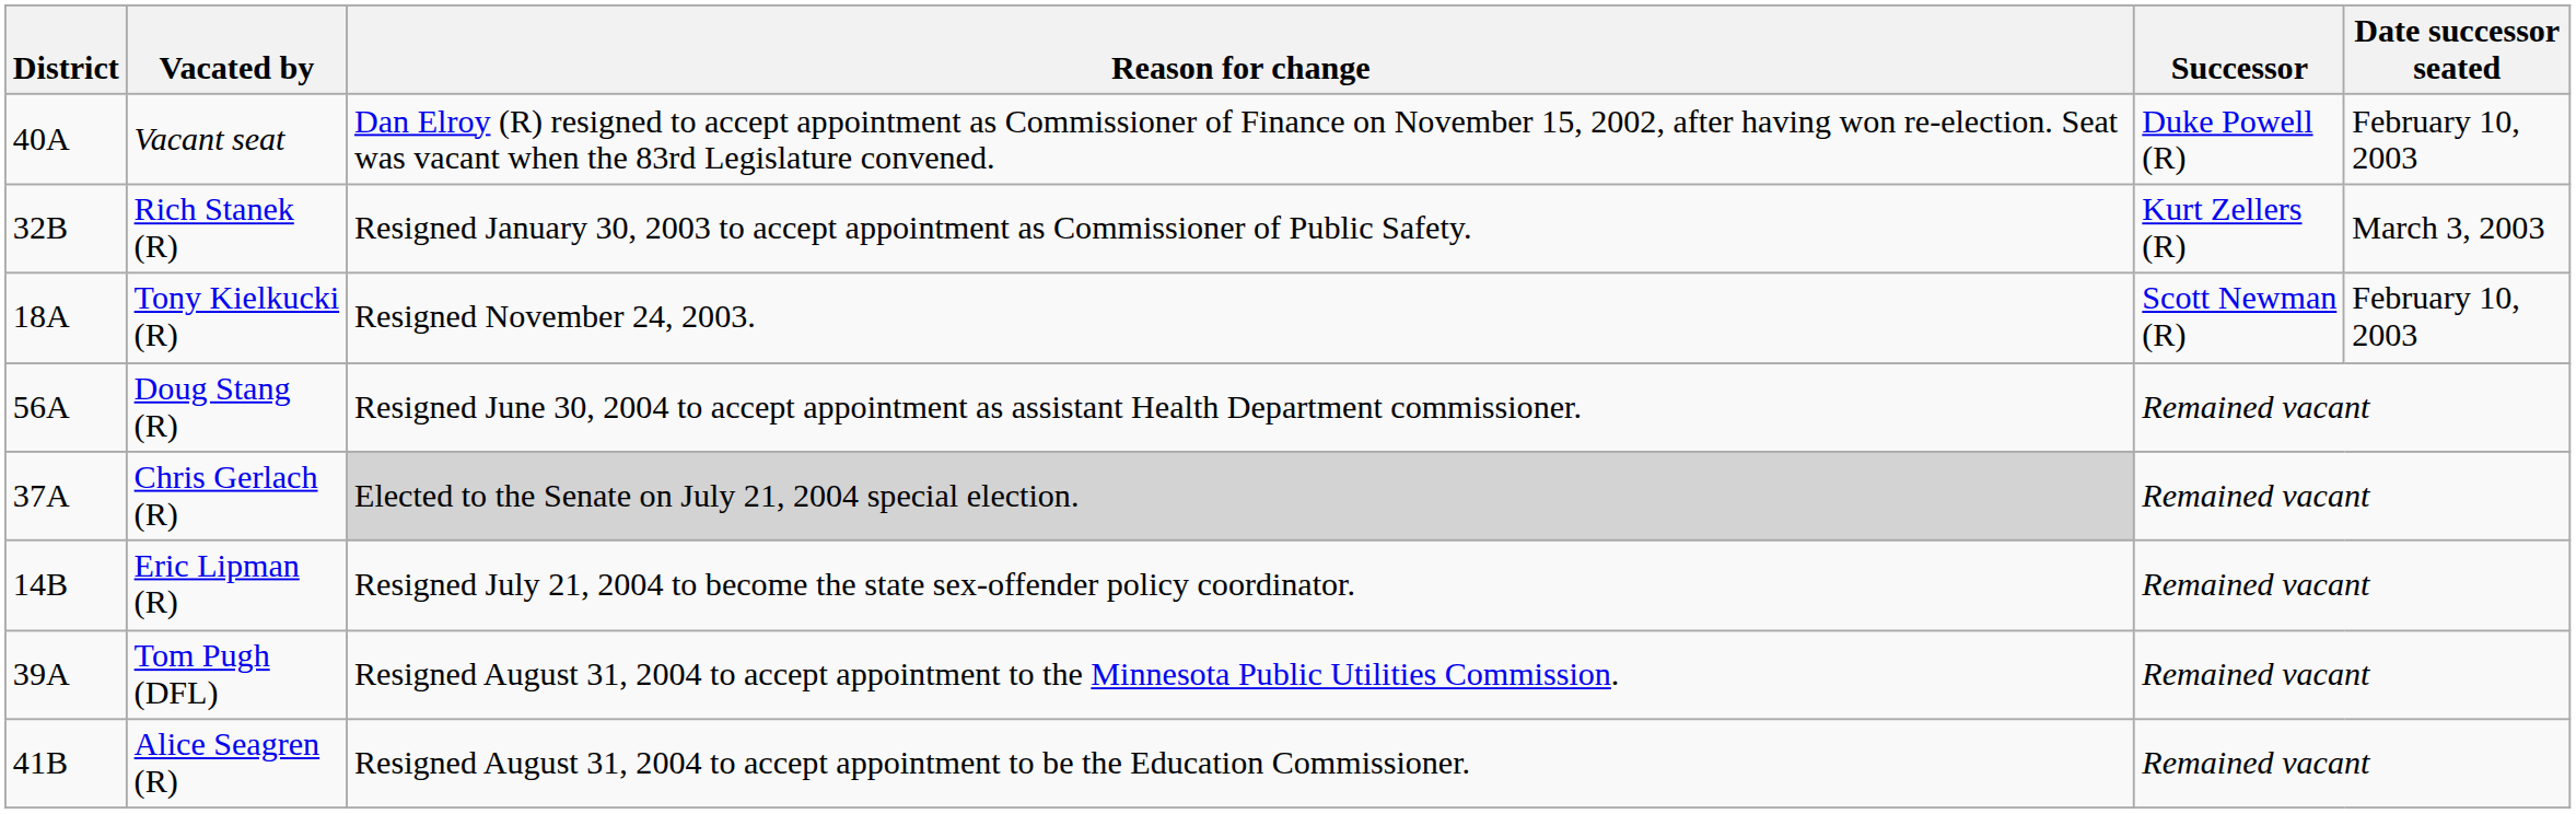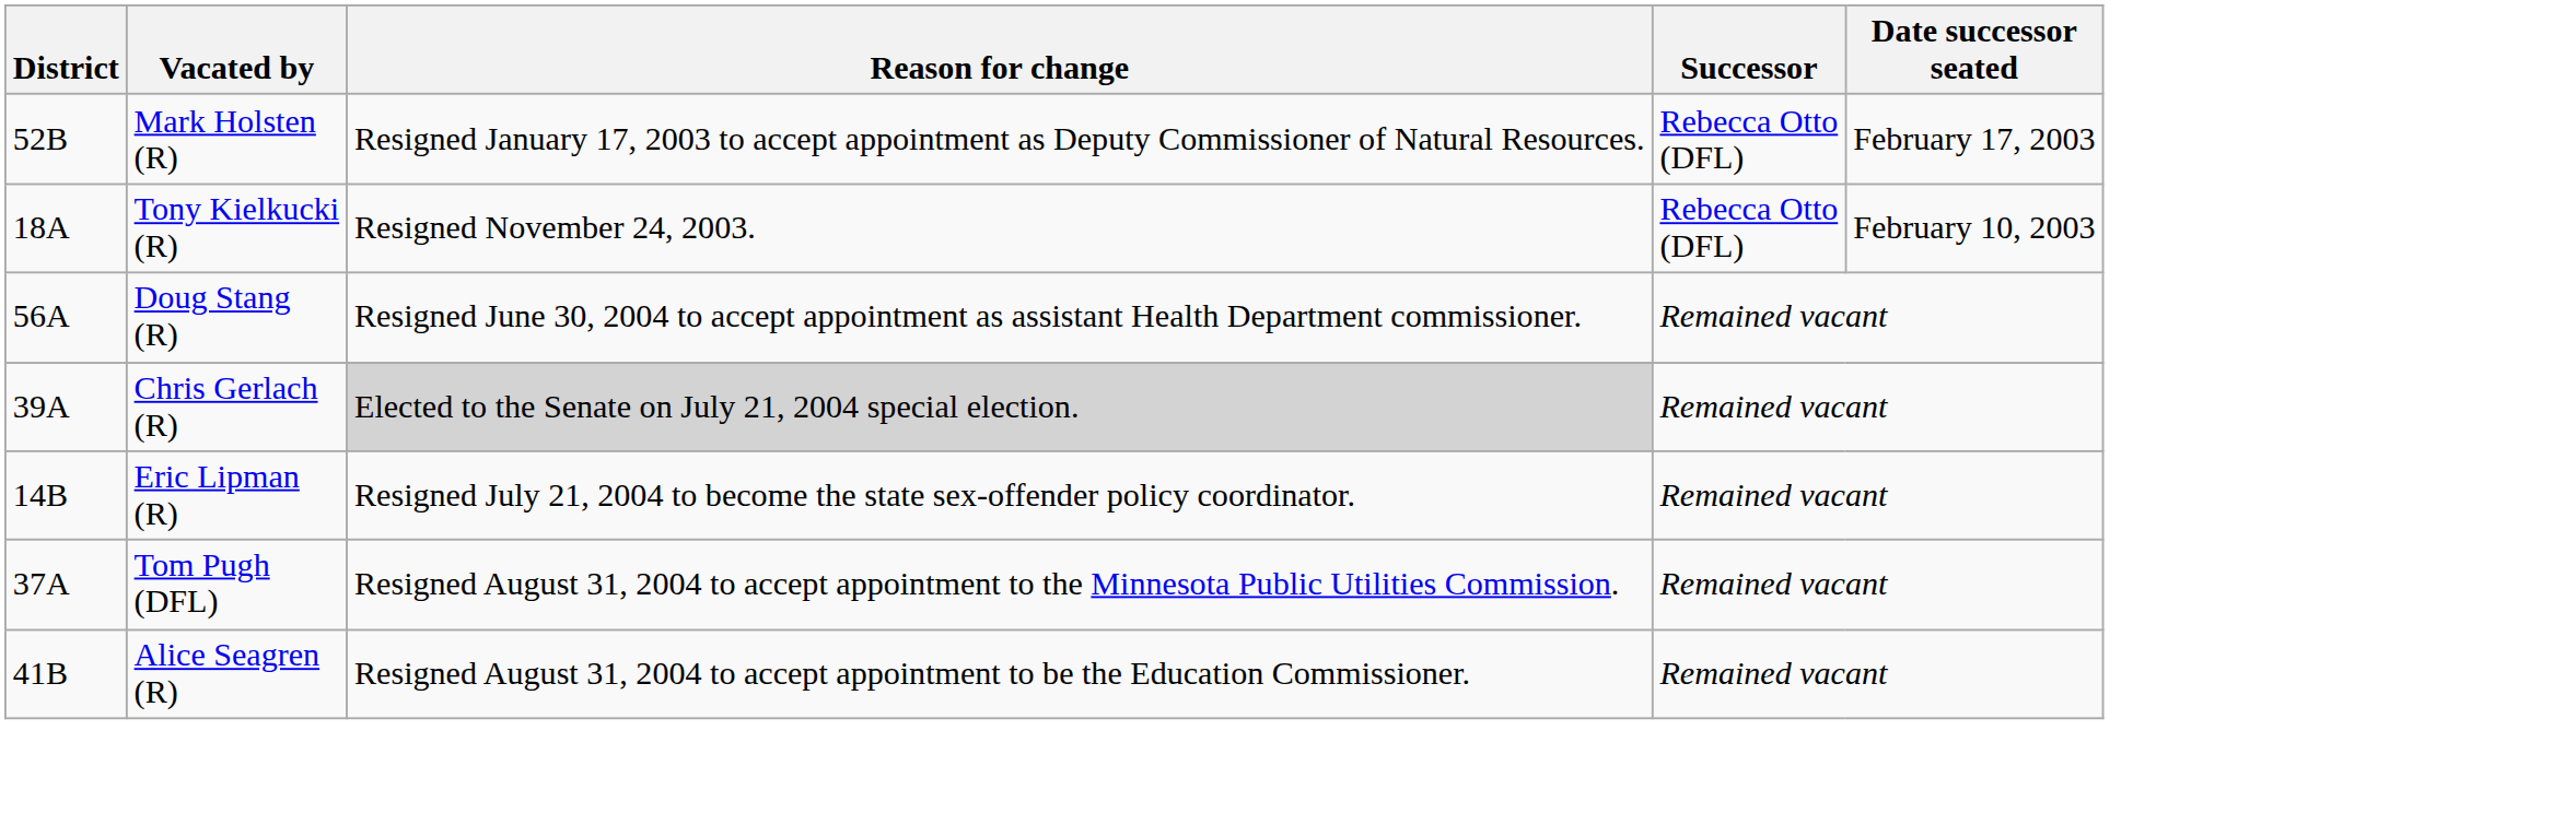 <table class="wikitable sortable">
 <tr style="vertical-align:bottom;">
 <th>District</th>
 <th>Vacated by</th>
 <th>Reason for change</th>
 <th>Successor</th>
 <th>Date successor<br>seated</th>
 </tr>
 <tr>
-<td>40A</td>
-<td><em>Vacant seat</em></td>
-<td><a href='#'>Dan Elroy</a> (R) resigned to accept appointment as Commissioner of Finance on November 15, 2002, after having won re-election. Seat was vacant when the 83rd Legislature convened.</td>
-<td nowrap ><a href='#'>Duke Powell</a><br>(R)</td>
-<td>February 10, 2003</td>
-</tr>
-<tr>
-<td>32B</td>
-<td nowrap ><a href='#'>Rich Stanek</a><br>(R)</td>
-<td>Resigned January 30, 2003 to accept appointment as Commissioner of Public Safety.</td>
-<td nowrap ><a href='#'>Kurt Zellers</a><br>(R)</td>
-<td>March 3, 2003</td>
+<td>52B</td>
+<td nowrap ><a href='#'>Mark Holsten</a><br>(R)</td>
+<td>Resigned January 17, 2003 to accept appointment as Deputy Commissioner of Natural Resources.</td>
+<td nowrap ><a href='#'>Rebecca Otto</a><br>(DFL)</td>
+<td>February 17, 2003</td>
 </tr>
 <tr>
 <td>18A</td>
 <td nowrap ><a href='#'>Tony Kielkucki</a><br>(R)</td>
 <td>Resigned November 24, 2003.</td>
-<td nowrap ><a href='#'>Scott Newman</a><br>(R)</td>
+<td nowrap ><a href='#'>Rebecca Otto</a><br>(DFL)</td>
 <td>February 10, 2003</td>
 </tr>
 <tr>
 <td>56A</td>
 <td nowrap ><a href='#'>Doug Stang</a><br>(R)</td>
 <td>Resigned June 30, 2004 to accept appointment as assistant Health Department commissioner.</td>
 <td colspan="2"><em>Remained vacant</em></td>
 </tr>
 <tr>
-<td>37A</td>
+<td>39A</td>
 <td nowrap ><a href='#'>Chris Gerlach</a><br>(R)</td>
 <td style="background: lightgrey;">Elected to the Senate on July 21, 2004 special election.</td>
 <td colspan="2"><em>Remained vacant</em></td>
 </tr>
 <tr>
 <td>14B</td>
 <td nowrap ><a href='#'>Eric Lipman</a><br>(R)</td>
 <td>Resigned July 21, 2004 to become the state sex-offender policy coordinator.</td>
 <td colspan="2"><em>Remained vacant</em></td>
 </tr>
 <tr>
-<td>39A</td>
+<td>37A</td>
 <td nowrap ><a href='#'>Tom Pugh</a><br>(DFL)</td>
 <td>Resigned August 31, 2004 to accept appointment to the <a href='#'>Minnesota Public Utilities Commission</a>.</td>
 <td colspan="2"><em>Remained vacant</em></td>
 </tr>
 <tr>
 <td>41B</td>
 <td nowrap ><a href='#'>Alice Seagren</a><br>(R)</td>
 <td>Resigned August 31, 2004 to accept appointment to be the Education Commissioner.</td>
 <td colspan="2"><em>Remained vacant</em></td>
 </tr>
 </table>
